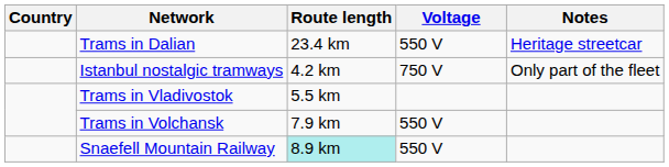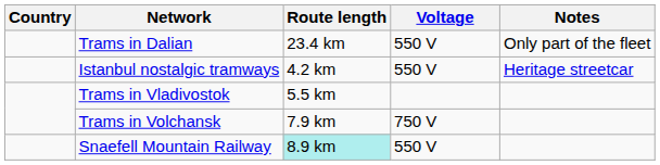 <table class="wikitable sortable">
 <tr>
 <th style="text-align:center;">Country</th>
 <th>Network</th>
 <th>Route length</th>
 <th style="width: 100px;"><a href='#'>Voltage</a></th>
 <th class="unsortable">Notes</th>
 </tr>
 <tr>
 <td></td>
 <td><a href='#'>Trams in Dalian</a></td>
 <td>23.4 km</td>
 <td>550 V</td>
-<td><a href='#'>Heritage streetcar</a></td>
+<td>Only part of the fleet</td>
 </tr>
 <tr>
 <td></td>
 <td><a href='#'>Istanbul nostalgic tramways</a></td>
 <td>4.2 km</td>
-<td>750 V</td>
-<td>Only part of the fleet</td>
+<td>550 V</td>
+<td><a href='#'>Heritage streetcar</a></td>
 </tr>
 <tr>
 <td rowspan="2"></td>
 <td><a href='#'>Trams in Vladivostok</a></td>
 <td>5.5 km</td>
 <td></td>
 <td></td>
 </tr>
 <tr>
 <td><a href='#'>Trams in Volchansk</a></td>
 <td>7.9 km</td>
-<td>550 V</td>
+<td>750 V</td>
 <td></td>
 </tr>
 <tr>
 <td></td>
 <td><a href='#'>Snaefell Mountain Railway</a></td>
 <td style="background: paleturquoise;">8.9 km</td>
 <td>550 V</td>
 </tr>
 </table>
